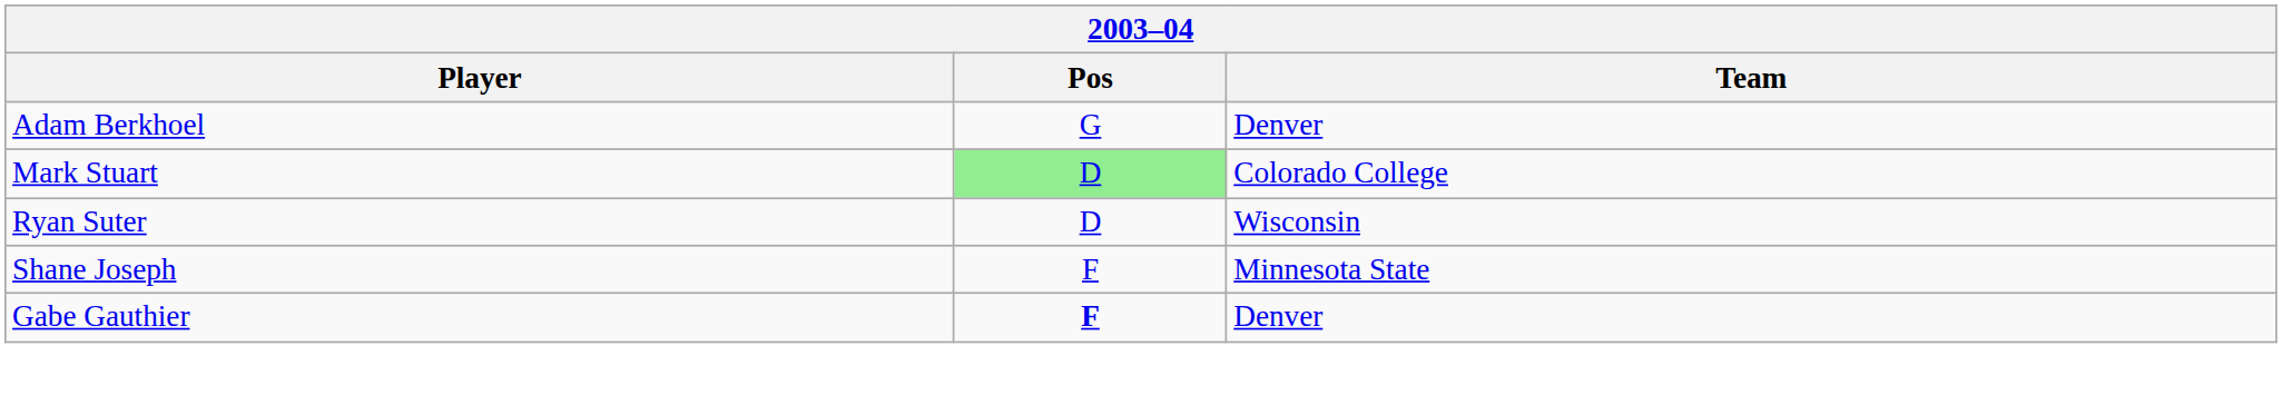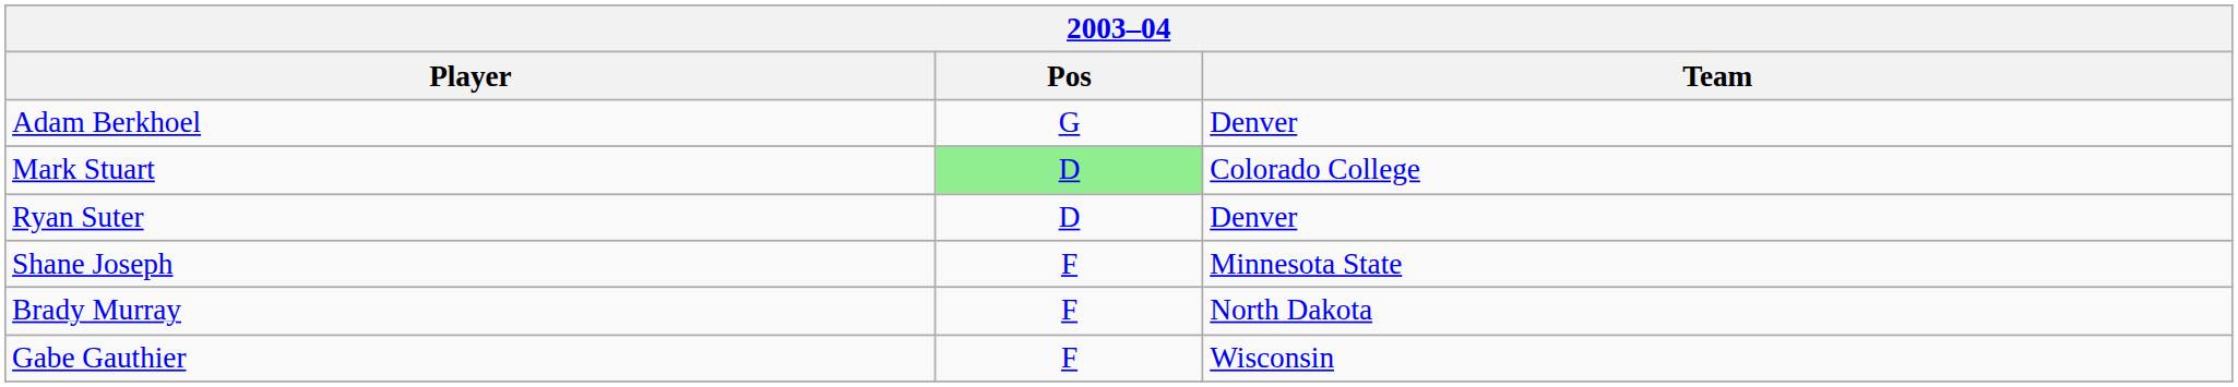 <table class="wikitable" width=95%>
 <tr>
 <th colspan=3><a href='#'>2003–04</a></th>
 </tr>
 <tr>
 <th>Player</th>
 <th>Pos</th>
 <th>Team</th>
 </tr>
 <tr>
 <td><a href='#'>Adam Berkhoel</a></td>
 <td align=center><a href='#'>G</a></td>
 <td><a href='#'>Denver</a></td>
 </tr>
 <tr>
 <td><a href='#'>Mark Stuart</a></td>
 <td align=center style="background: lightgreen;"><a href='#'>D</a></td>
 <td><a href='#'>Colorado College</a></td>
 </tr>
 <tr>
 <td><a href='#'>Ryan Suter</a></td>
 <td align=center><a href='#'>D</a></td>
-<td><a href='#'>Wisconsin</a></td>
+<td><a href='#'>Denver</a></td>
 </tr>
 <tr>
 <td><a href='#'>Shane Joseph</a></td>
 <td align=center><a href='#'>F</a></td>
 <td><a href='#'>Minnesota State</a></td>
 </tr>
 <tr>
+<td><a href='#'>Brady Murray</a></td>
+<td align=center><a href='#'>F</a></td>
+<td><a href='#'>North Dakota</a></td>
+</tr>
+<tr>
 <td><a href='#'>Gabe Gauthier</a></td>
-<td align=center><strong><a href='#'>F</a></strong></td>
-<td><a href='#'>Denver</a></td>
+<td align=center><a href='#'>F</a></td>
+<td><a href='#'>Wisconsin</a></td>
 </tr>
 </table>
